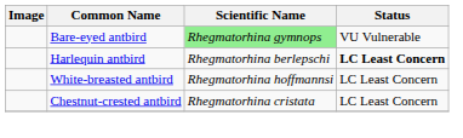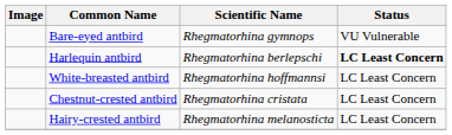 <table class="wikitable">
 <tr>
 <th>Image</th>
 <th>Common Name</th>
 <th>Scientific Name</th>
 <th>Status</th>
 </tr>
 <tr>
 <td></td>
 <td><a href='#'>Bare-eyed antbird</a></td>
-<td style="background: lightgreen;"><em>Rhegmatorhina gymnops</em></td>
+<td><em>Rhegmatorhina gymnops</em></td>
 <td>VU Vulnerable</td>
 </tr>
 <tr>
 <td></td>
 <td><a href='#'>Harlequin antbird</a></td>
 <td><em>Rhegmatorhina berlepschi</em></td>
 <td><strong>LC Least Concern</strong></td>
 </tr>
 <tr>
 <td></td>
 <td><a href='#'>White-breasted antbird</a></td>
 <td><em>Rhegmatorhina hoffmannsi</em></td>
 <td>LC Least Concern</td>
 </tr>
 <tr>
 <td></td>
 <td><a href='#'>Chestnut-crested antbird</a></td>
 <td><em>Rhegmatorhina cristata</em></td>
 <td>LC Least Concern</td>
 </tr>
 <tr>
+<td></td>
+<td><a href='#'>Hairy-crested antbird</a></td>
+<td><em>Rhegmatorhina melanosticta</em></td>
+<td>LC Least Concern</td>
+</tr>
+<tr>
 </tr>
 </table>
